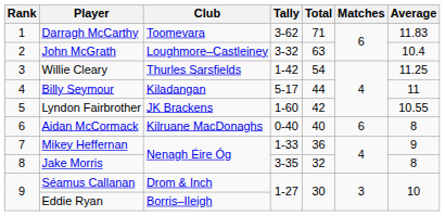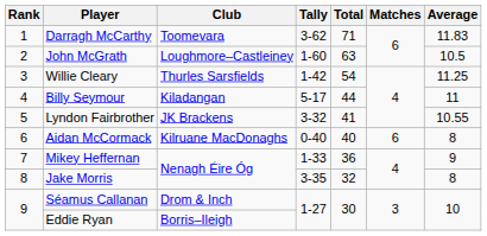 <table class="wikitable">
 <tr>
 <th>Rank</th>
 <th>Player</th>
 <th>Club</th>
 <th>Tally</th>
 <th>Total</th>
 <th>Matches</th>
 <th>Average</th>
 </tr>
 <tr>
 <td rowspan="1" style="text-align:center;">1</td>
 <td><a href='#'>Darragh McCarthy</a></td>
 <td><a href='#'>Toomevara</a></td>
 <td align=center>3-62</td>
 <td align=center>71</td>
 <td align=center rowspan="2">6</td>
 <td align=center>11.83</td>
 </tr>
 <tr>
 <td rowspan="1" style="text-align:center;">2</td>
 <td><a href='#'>John McGrath</a></td>
 <td><a href='#'>Loughmore–Castleiney</a></td>
-<td align=center>3-32</td>
+<td align=center>1-60</td>
 <td align=center>63</td>
-<td align=center>10.4</td>
+<td align=center>10.5</td>
 </tr>
 <tr>
 <td rowspan="1" style="text-align:center;">3</td>
 <td>Willie Cleary</td>
 <td><a href='#'>Thurles Sarsfields</a></td>
 <td align=center>1-42</td>
 <td align=center>54</td>
 <td align=center rowspan="3">4</td>
 <td align=center>11.25</td>
 </tr>
 <tr>
 <td rowspan="1" style="text-align:center;">4</td>
 <td><a href='#'>Billy Seymour</a></td>
 <td><a href='#'>Kiladangan</a></td>
 <td align=center>5-17</td>
 <td align=center>44</td>
 <td align=center>11</td>
 </tr>
 <tr>
 <td rowspan="1" style="text-align:center;">5</td>
 <td>Lyndon Fairbrother</td>
 <td><a href='#'>JK Brackens</a></td>
-<td align=center>1-60</td>
-<td align=center>42</td>
+<td align=center>3-32</td>
+<td align=center>41</td>
 <td align=center>10.55</td>
 </tr>
 <tr>
 <td rowspan="1" style="text-align:center;">6</td>
 <td><a href='#'>Aidan McCormack</a></td>
 <td><a href='#'>Kilruane MacDonaghs</a></td>
 <td align=center>0-40</td>
 <td align=center>40</td>
 <td align=center>6</td>
 <td align=center>8</td>
 </tr>
 <tr>
 <td rowspan="1" style="text-align:center;">7</td>
 <td><a href='#'>Mikey Heffernan</a></td>
 <td rowspan="2"><a href='#'>Nenagh Éire Óg</a></td>
 <td align=center>1-33</td>
 <td align=center>36</td>
 <td align=center rowspan="2">4</td>
 <td align=center>9</td>
 </tr>
 <tr>
 <td rowspan="1" style="text-align:center;">8</td>
 <td><a href='#'>Jake Morris</a></td>
 <td align=center>3-35</td>
 <td align=center>32</td>
 <td align=center>8</td>
 </tr>
 <tr>
 <td rowspan="2" style="text-align:center;">9</td>
 <td><a href='#'>Séamus Callanan</a></td>
 <td><a href='#'>Drom & Inch</a></td>
 <td align=center rowspan="2">1-27</td>
 <td align=center rowspan="2">30</td>
 <td align=center rowspan="2">3</td>
 <td align=center rowspan="2">10</td>
 </tr>
 <tr>
 <td>Eddie Ryan</td>
 <td><a href='#'>Borris–Ileigh</a></td>
 </tr>
 </table>
